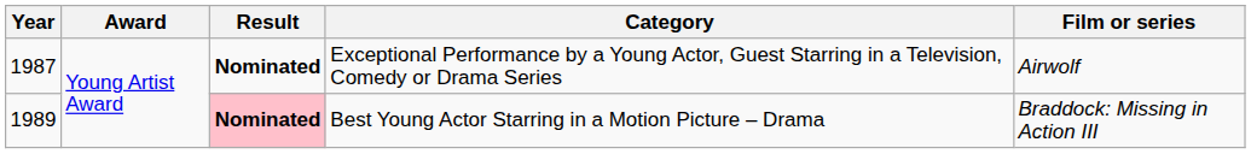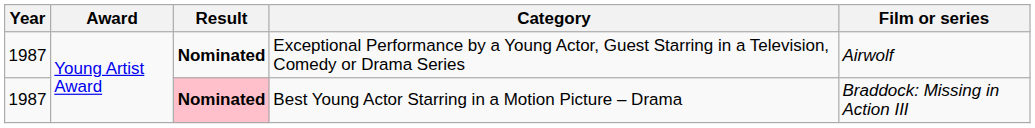 <table class="wikitable" style="font-size: 90%;">
 <tr>
 <th>Year</th>
 <th>Award</th>
 <th>Result</th>
 <th>Category</th>
 <th>Film or series</th>
 </tr>
 <tr>
 <td>1987</td>
 <td rowspan=6><a href='#'>Young Artist Award</a></td>
 <td><strong>Nominated</strong></td>
 <td>Exceptional Performance by a Young Actor, Guest Starring in a Television, Comedy or Drama Series</td>
 <td><em>Airwolf</em></td>
 </tr>
 <tr>
-<td>1989</td>
+<td>1987</td>
 <td style="background: pink;"><strong>Nominated</strong></td>
 <td>Best Young Actor Starring in a Motion Picture – Drama</td>
 <td><em>Braddock: Missing in Action III</em></td>
 </tr>
 </table>
